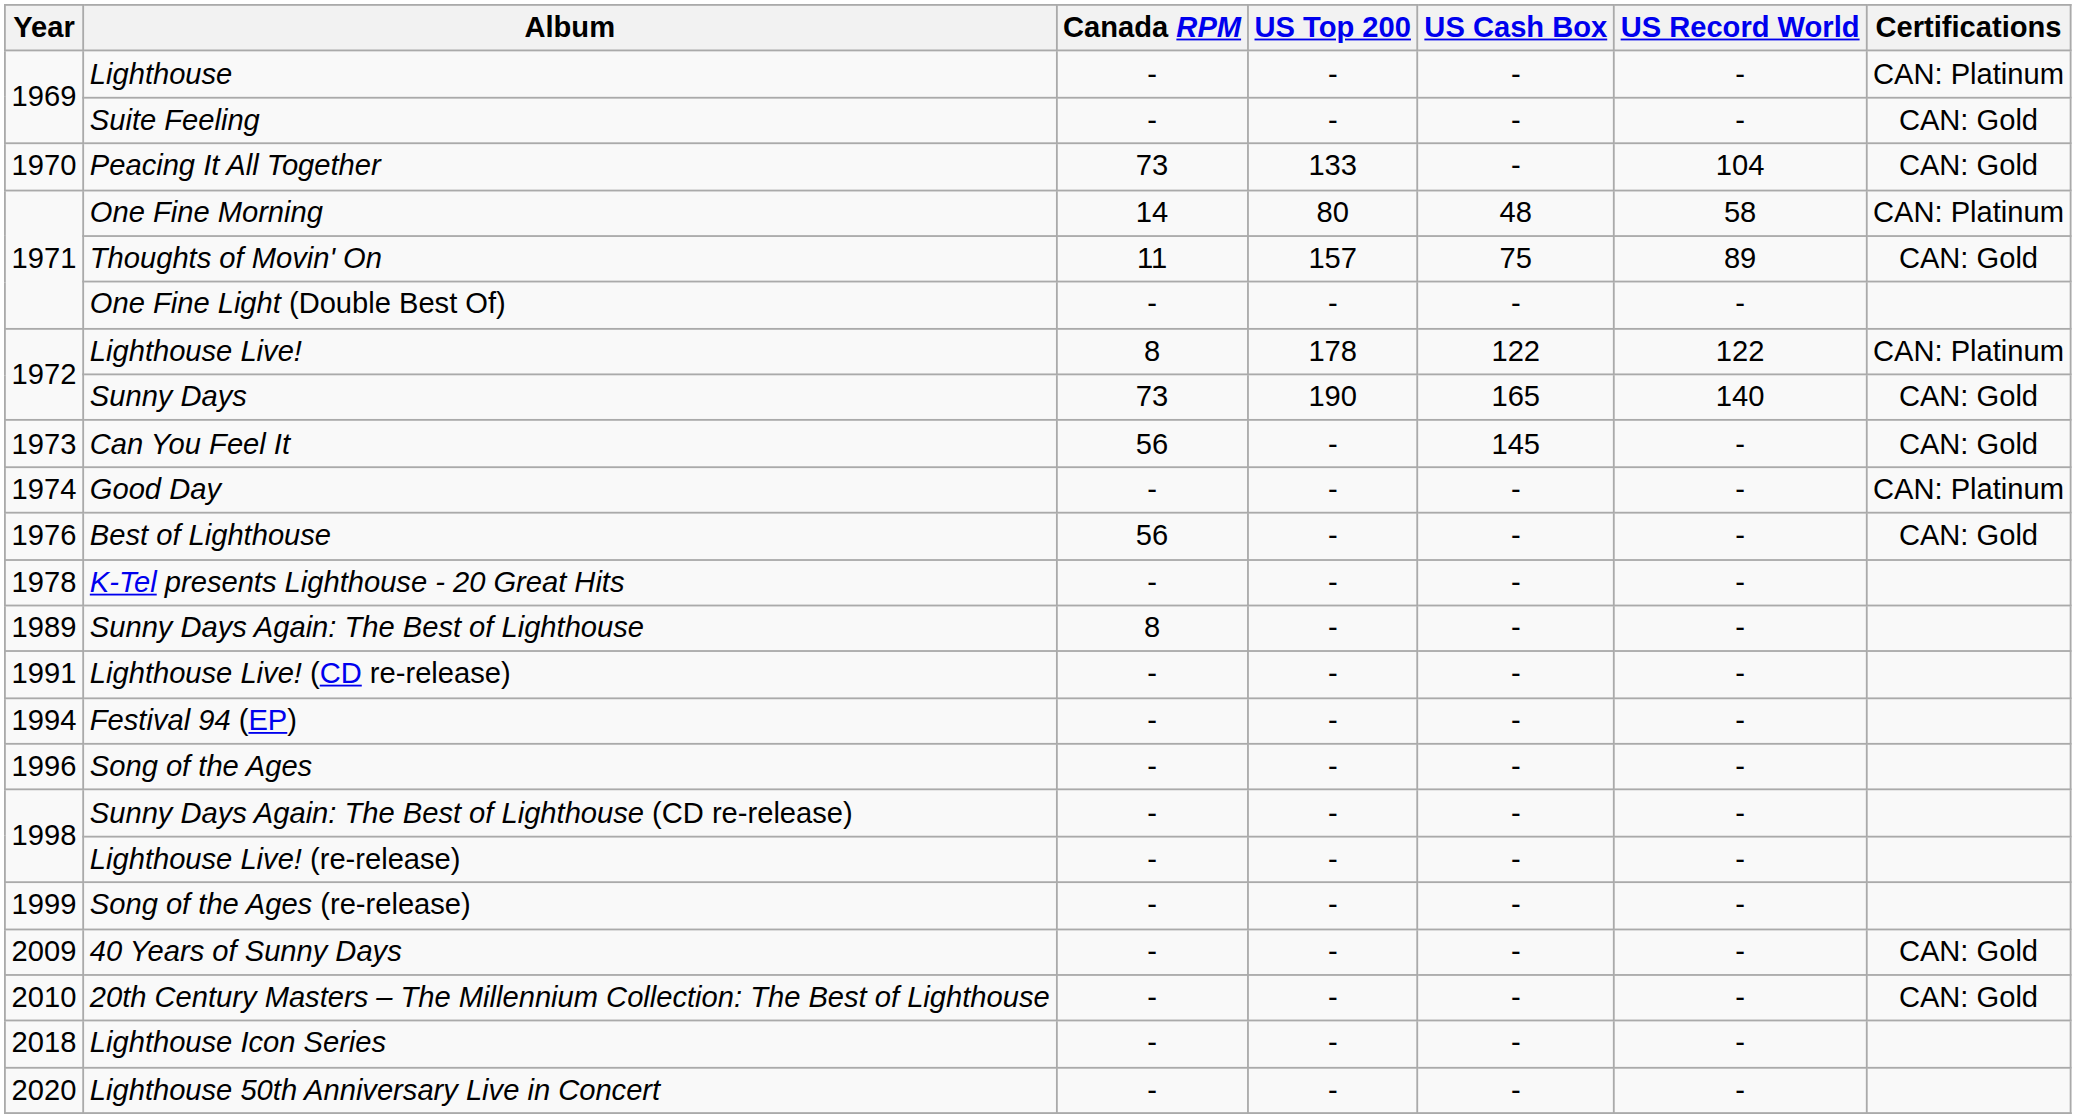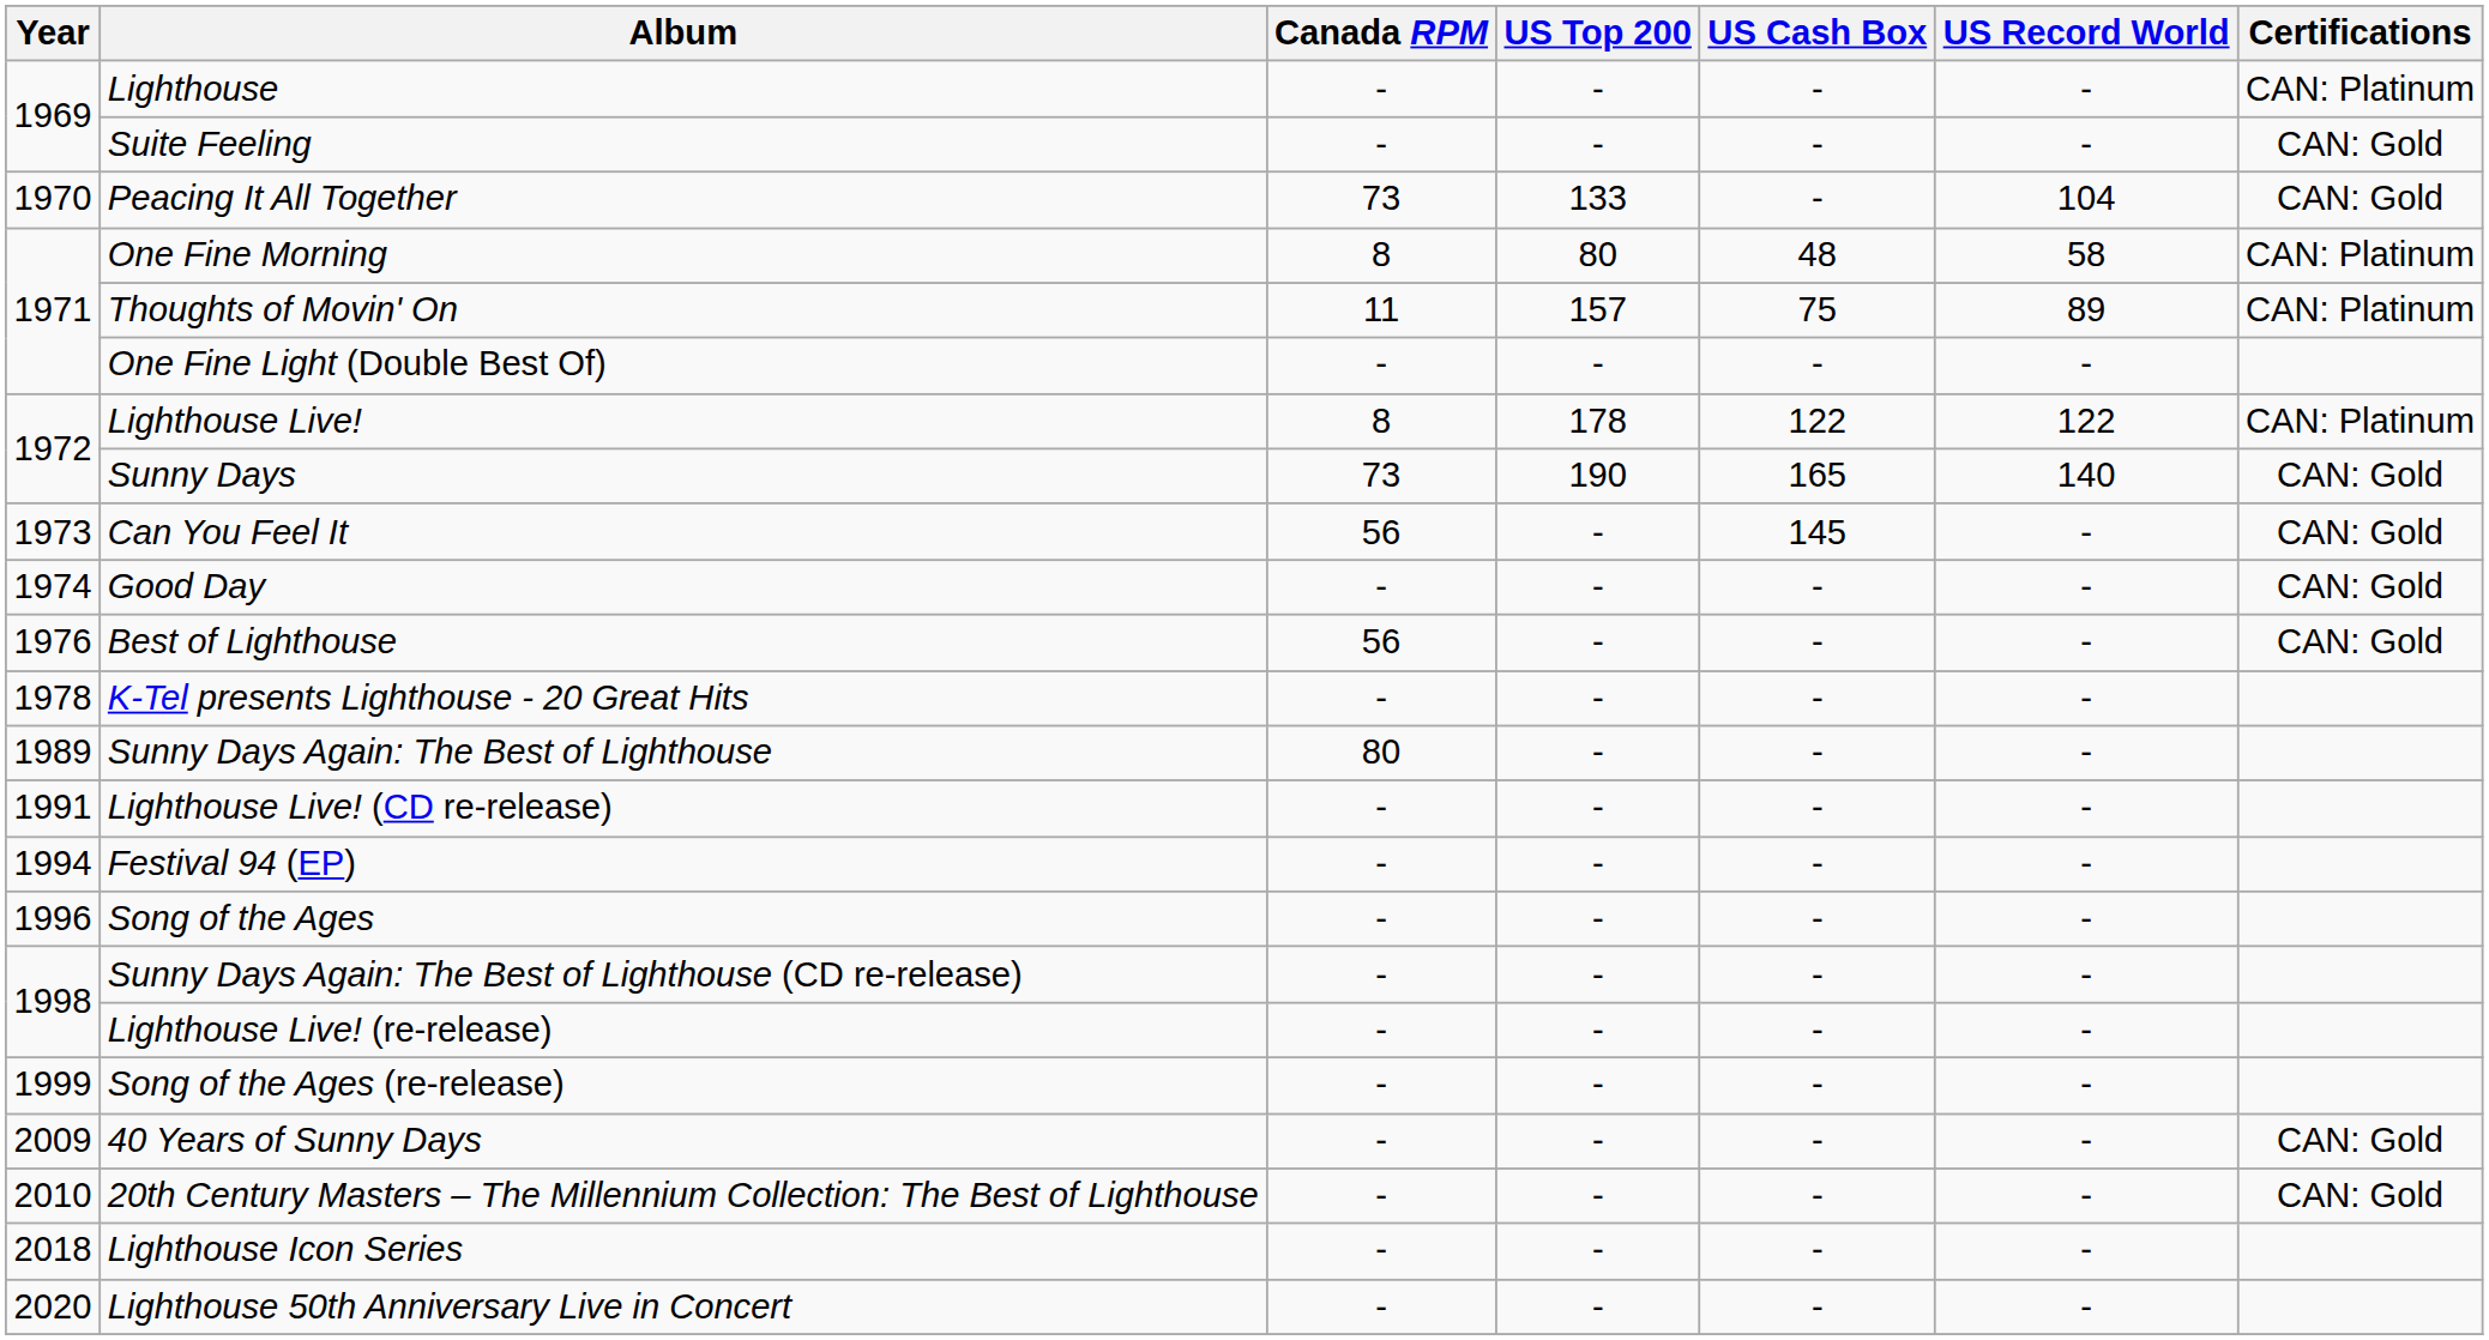 <table class="wikitable">
 <tr>
 <th align="left" valign="center">Year</th>
 <th align="left" valign="center">Album</th>
 <th align="left" valign="center">Canada <em><a href='#'>RPM</a></em></th>
 <th align="center" valign="center"><a href='#'>US Top 200</a></th>
 <th align="center" valign="center"><a href='#'>US Cash Box</a></th>
 <th align="center" valign="center"><a href='#'>US Record World</a></th>
 <th align="left" valign="center">Certifications</th>
 </tr>
 <tr>
 <td rowspan="2">1969</td>
 <td align="left" valign="center"><em>Lighthouse</em></td>
 <td align="center" valign="center">-</td>
 <td align="center" valign="center">-</td>
 <td align="center" valign="center">-</td>
 <td align="center" valign="center">-</td>
 <td align="center" valign="center">CAN: Platinum</td>
 </tr>
 <tr>
 <td align="left" valign="center"><em>Suite Feeling</em></td>
 <td align="center" valign="center">-</td>
 <td align="center" valign="center">-</td>
 <td align="center" valign="center">-</td>
 <td align="center" valign="center">-</td>
 <td align="center" valign="center">CAN: Gold</td>
 </tr>
 <tr>
 <td rowspan="1">1970</td>
 <td align="left" valign="center"><em>Peacing It All Together</em></td>
 <td align="center" valign="center">73</td>
 <td align="center" valign="center">133</td>
 <td align="center" valign="center">-</td>
 <td align="center" valign="center">104</td>
 <td align="center" valign="center">CAN: Gold</td>
 </tr>
 <tr>
 <td rowspan="3">1971</td>
 <td align="left" valign="center"><em>One Fine Morning</em></td>
-<td align="center" valign="center">14</td>
+<td align="center" valign="center">8</td>
 <td align="center" valign="center">80</td>
 <td align="center" valign="center">48</td>
 <td align="center" valign="center">58</td>
 <td align="center" valign="center">CAN: Platinum</td>
 </tr>
 <tr>
 <td align="left" valign="center"><em>Thoughts of Movin' On</em></td>
 <td align="center" valign="center">11</td>
 <td align="center" valign="center">157</td>
 <td align="center" valign="center">75</td>
 <td align="center" valign="center">89</td>
-<td align="center" valign="center">CAN: Gold</td>
+<td align="center" valign="center">CAN: Platinum</td>
 </tr>
 <tr>
 <td align="left" valign="center"><em>One Fine Light</em> (Double Best Of)</td>
 <td align="center" valign="center">-</td>
 <td align="center" valign="center">-</td>
 <td align="center" valign="center">-</td>
 <td align="center" valign="center">-</td>
 <td align="center" valign="center"></td>
 </tr>
 <tr>
 <td rowspan="2">1972</td>
 <td align="left" valign="center"><em>Lighthouse Live!</em></td>
 <td align="center" valign="center">8</td>
 <td align="center" valign="center">178</td>
 <td align="center" valign="center">122</td>
 <td align="center" valign="center">122</td>
 <td align="center" valign="center">CAN: Platinum</td>
 </tr>
 <tr>
 <td align="left" valign="center"><em>Sunny Days</em></td>
 <td align="center" valign="center">73</td>
 <td align="center" valign="center">190</td>
 <td align="center" valign="center">165</td>
 <td align="center" valign="center">140</td>
 <td align="center" valign="center">CAN: Gold</td>
 </tr>
 <tr>
 <td align="left" valign="center">1973</td>
 <td align="left" valign="center"><em>Can You Feel It</em></td>
 <td align="center" valign="center">56</td>
 <td align="center" valign="center">-</td>
 <td align="center" valign="center">145</td>
 <td align="center" valign="center">-</td>
 <td align="center" valign="center">CAN: Gold</td>
 </tr>
 <tr>
 <td rowspan="1">1974</td>
 <td align="left" valign="center"><em>Good Day</em></td>
 <td align="center" valign="center">-</td>
 <td align="center" valign="center">-</td>
 <td align="center" valign="center">-</td>
 <td align="center" valign="center">-</td>
-<td align="center" valign="center">CAN: Platinum</td>
+<td align="center" valign="center">CAN: Gold</td>
 </tr>
 <tr>
 <td rowspan="1">1976</td>
 <td align="left" valign="center"><em>Best of Lighthouse</em></td>
 <td align="center" valign="center">56</td>
 <td align="center" valign="center">-</td>
 <td align="center" valign="center">-</td>
 <td align="center" valign="center">-</td>
 <td align="center" valign="center">CAN: Gold</td>
 </tr>
 <tr>
 <td rowspan="1">1978</td>
 <td align="left" valign="center"><em><a href='#'>K-Tel</a> presents Lighthouse - 20 Great Hits</em></td>
 <td align="center" valign="center">-</td>
 <td align="center" valign="center">-</td>
 <td align="center" valign="center">-</td>
 <td align="center" valign="center">-</td>
 <td align="center" valign="center"></td>
 </tr>
 <tr>
 <td align="left" valign="center">1989</td>
 <td align="left" valign="center"><em>Sunny Days Again: The Best of Lighthouse</em></td>
-<td align="center" valign="center">8</td>
+<td align="center" valign="center">80</td>
 <td align="center" valign="center">-</td>
 <td align="center" valign="center">-</td>
 <td align="center" valign="center">-</td>
 <td align="center" valign="center"></td>
 </tr>
 <tr>
 <td align="left" valign="center">1991</td>
 <td align="left" valign="center"><em>Lighthouse Live!</em> (<a href='#'>CD</a> re-release)</td>
 <td align="center" valign="center">-</td>
 <td align="center" valign="center">-</td>
 <td align="center" valign="center">-</td>
 <td align="center" valign="center">-</td>
 <td align="center" valign="center"></td>
 </tr>
 <tr>
 <td rowspan="1">1994</td>
 <td align="left" valign="center"><em>Festival 94</em> (<a href='#'>EP</a>)</td>
 <td align="center" valign="center">-</td>
 <td align="center" valign="center">-</td>
 <td align="center" valign="center">-</td>
 <td align="center" valign="center">-</td>
 <td align="center" valign="center"></td>
 </tr>
 <tr>
 <td align="left" valign="center">1996</td>
 <td align="left" valign="center"><em>Song of the Ages</em></td>
 <td align="center" valign="center">-</td>
 <td align="center" valign="center">-</td>
 <td align="center" valign="center">-</td>
 <td align="center" valign="center">-</td>
 <td align="center" valign="center"></td>
 </tr>
 <tr>
 <td rowspan="2">1998</td>
 <td align="left" valign="center"><em>Sunny Days Again: The Best of Lighthouse</em> (CD re-release)</td>
 <td align="center" valign="center">-</td>
 <td align="center" valign="center">-</td>
 <td align="center" valign="center">-</td>
 <td align="center" valign="center">-</td>
 <td align="center" valign="center"></td>
 </tr>
 <tr>
 <td align="left" valign="center"><em>Lighthouse Live!</em> (re-release)</td>
 <td align="center" valign="center">-</td>
 <td align="center" valign="center">-</td>
 <td align="center" valign="center">-</td>
 <td align="center" valign="center">-</td>
 <td align="center" valign="center"></td>
 </tr>
 <tr>
 <td align="left" valign="center">1999</td>
 <td align="left" valign="center"><em>Song of the Ages</em> (re-release)</td>
 <td align="center" valign="center">-</td>
 <td align="center" valign="center">-</td>
 <td align="center" valign="center">-</td>
 <td align="center" valign="center">-</td>
 <td align="center" valign="center"></td>
 </tr>
 <tr>
 <td align="left" valign="center">2009</td>
 <td align="left" valign="center"><em>40 Years of Sunny Days</em></td>
 <td align="center" valign="center">-</td>
 <td align="center" valign="center">-</td>
 <td align="center" valign="center">-</td>
 <td align="center" valign="center">-</td>
 <td align="center" valign="center">CAN: Gold</td>
 </tr>
 <tr>
 <td align="left" valign="center">2010</td>
 <td align="left" valign="center"><em>20th Century Masters – The Millennium Collection: The Best of Lighthouse</em></td>
 <td align="center" valign="center">-</td>
 <td align="center" valign="center">-</td>
 <td align="center" valign="center">-</td>
 <td align="center" valign="center">-</td>
 <td align="center" valign="center">CAN: Gold</td>
 </tr>
 <tr>
 <td align="left" valign="center">2018</td>
 <td align="left" valign="center"><em>Lighthouse Icon Series</em></td>
 <td align="center" valign="center">-</td>
 <td align="center" valign="center">-</td>
 <td align="center" valign="center">-</td>
 <td align="center" valign="center">-</td>
 <td align="center" valign="center"></td>
 </tr>
 <tr>
 <td align="left" valign="center">2020</td>
 <td align="left" valign="center"><em>Lighthouse 50th Anniversary Live in Concert</em></td>
 <td align="center" valign="center">-</td>
 <td align="center" valign="center">-</td>
 <td align="center" valign="center">-</td>
 <td align="center" valign="center">-</td>
 <td align="center" valign="center"></td>
 </tr>
 <tr>
 </tr>
 </table>
